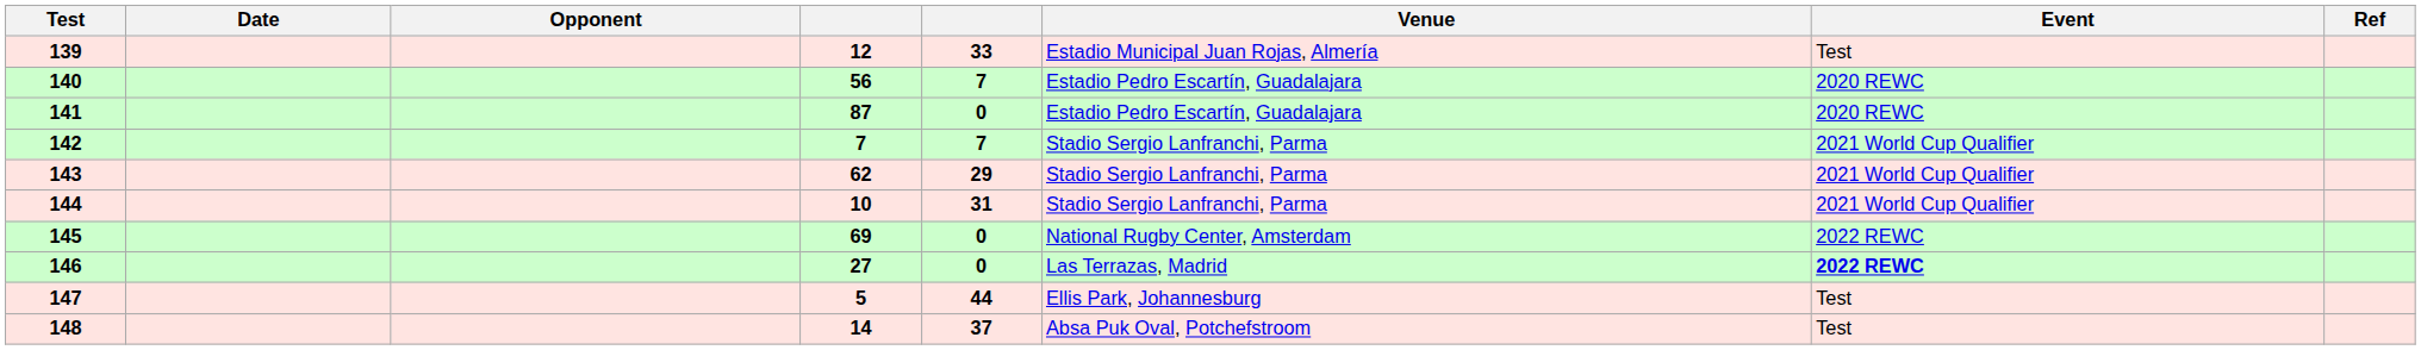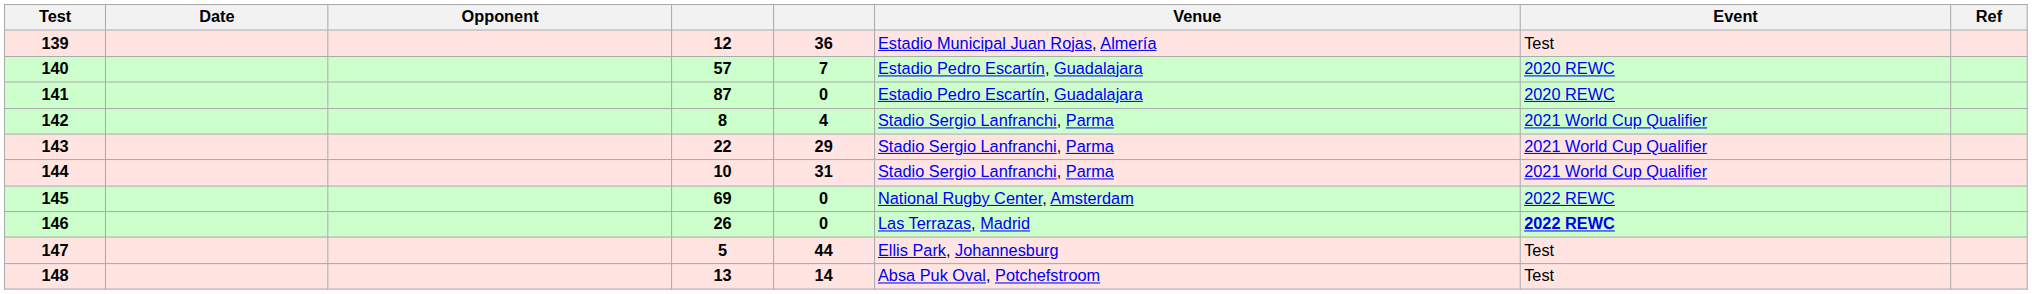 <table class="wikitable sortable" style="width:100%">
 <tr>
 <th style="width:5%">Test</th>
 <th style="width:11%">Date</th>
 <th style="width:17%">Opponent</th>
 <th style="width:5%"></th>
 <th style="width:5%"></th>
 <th>Venue</th>
 <th>Event</th>
 <th>Ref</th>
 </tr>
 <tr bgcolor="FFE4E1">
 <td align="center"><strong>139</strong></td>
 <td></td>
 <td></td>
 <td align="center"><strong>12</strong></td>
-<td align="center"><strong>33</strong></td>
+<td align="center"><strong>36</strong></td>
 <td><a href='#'>Estadio Municipal Juan Rojas</a>, <a href='#'>Almería</a></td>
 <td>Test</td>
 <td></td>
 </tr>
 <tr bgcolor="#ccffcc">
 <td align="center"><strong>140</strong></td>
 <td></td>
 <td></td>
-<td align="center"><strong>56</strong></td>
+<td align="center"><strong>57</strong></td>
 <td align="center"><strong>7</strong></td>
 <td><a href='#'>Estadio Pedro Escartín</a>, <a href='#'>Guadalajara</a></td>
 <td><a href='#'>2020 REWC</a></td>
 <td></td>
 </tr>
 <tr bgcolor="#ccffcc">
 <td align="center"><strong>141</strong></td>
 <td></td>
 <td></td>
 <td align="center"><strong>87</strong></td>
 <td align="center"><strong>0</strong></td>
 <td><a href='#'>Estadio Pedro Escartín</a>, <a href='#'>Guadalajara</a></td>
 <td><a href='#'>2020 REWC</a></td>
 <td></td>
 </tr>
 <tr bgcolor="#ccffcc">
 <td align="center"><strong>142</strong></td>
 <td></td>
 <td></td>
-<td align="center"><strong>7</strong></td>
-<td align="center"><strong>7</strong></td>
+<td align="center"><strong>8</strong></td>
+<td align="center"><strong>4</strong></td>
 <td><a href='#'>Stadio Sergio Lanfranchi</a>, <a href='#'>Parma</a></td>
 <td><a href='#'>2021 World Cup Qualifier</a></td>
 <td></td>
 </tr>
 <tr bgcolor="FFE4E1">
 <td align="center"><strong>143</strong></td>
 <td></td>
 <td></td>
-<td align="center"><strong>62</strong></td>
+<td align="center"><strong>22</strong></td>
 <td align="center"><strong>29</strong></td>
 <td><a href='#'>Stadio Sergio Lanfranchi</a>, <a href='#'>Parma</a></td>
 <td><a href='#'>2021 World Cup Qualifier</a></td>
 <td></td>
 </tr>
 <tr bgcolor="FFE4E1">
 <td align="center"><strong>144</strong></td>
 <td></td>
 <td></td>
 <td align="center"><strong>10</strong></td>
 <td align="center"><strong>31</strong></td>
 <td><a href='#'>Stadio Sergio Lanfranchi</a>, <a href='#'>Parma</a></td>
 <td><a href='#'>2021 World Cup Qualifier</a></td>
 <td></td>
 </tr>
 <tr bgcolor="#ccffcc">
 <td align="center"><strong>145</strong></td>
 <td></td>
 <td></td>
 <td align="center"><strong>69</strong></td>
 <td align="center"><strong>0</strong></td>
 <td><a href='#'>National Rugby Center</a>, <a href='#'>Amsterdam</a></td>
 <td><a href='#'>2022 REWC</a></td>
 <td></td>
 </tr>
 <tr bgcolor="#ccffcc">
 <td align="center"><strong>146</strong></td>
 <td></td>
 <td></td>
-<td align="center"><strong>27</strong></td>
+<td align="center"><strong>26</strong></td>
 <td align="center"><strong>0</strong></td>
 <td><a href='#'>Las Terrazas</a>, <a href='#'>Madrid</a></td>
 <td><strong><a href='#'>2022 REWC</a></strong></td>
 <td></td>
 </tr>
 <tr bgcolor="FFE4E1">
 <td align="center"><strong>147</strong></td>
 <td></td>
 <td></td>
 <td align="center"><strong>5</strong></td>
 <td align="center"><strong>44</strong></td>
 <td><a href='#'>Ellis Park</a>, <a href='#'>Johannesburg</a></td>
 <td>Test</td>
 <td></td>
 </tr>
 <tr bgcolor="FFE4E1">
 <td align="center"><strong>148</strong></td>
 <td></td>
 <td></td>
+<td align="center"><strong>13</strong></td>
 <td align="center"><strong>14</strong></td>
-<td align="center"><strong>37</strong></td>
 <td><a href='#'>Absa Puk Oval</a>, <a href='#'>Potchefstroom</a></td>
 <td>Test</td>
 <td></td>
 </tr>
 </table>
